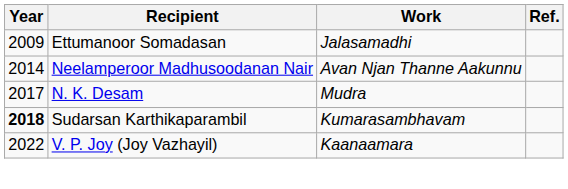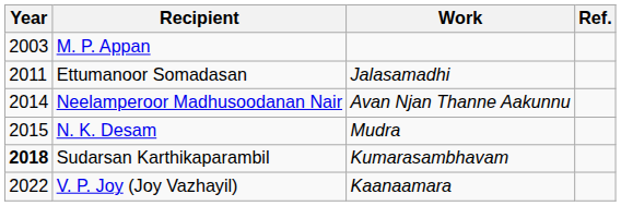 <table class="wikitable">
 <tr>
 <th>Year</th>
 <th>Recipient</th>
 <th>Work</th>
 <th>Ref.</th>
 </tr>
 <tr>
-<td>2009</td>
+<td>2003</td>
+<td><a href='#'>M. P. Appan</a></td>
+<td></td>
+<td></td>
+</tr>
+<tr>
+<td>2011</td>
 <td>Ettumanoor Somadasan</td>
 <td><em>Jalasamadhi</em></td>
 <td></td>
 </tr>
 <tr>
 <td>2014</td>
 <td><a href='#'>Neelamperoor Madhusoodanan Nair</a></td>
 <td><em>Avan Njan Thanne Aakunnu</em></td>
 <td></td>
 </tr>
 <tr>
-<td>2017</td>
+<td>2015</td>
 <td><a href='#'>N. K. Desam</a></td>
 <td><em>Mudra</em></td>
 <td></td>
 </tr>
 <tr>
 <td><strong>2018</strong></td>
 <td>Sudarsan Karthikaparambil</td>
 <td><em>Kumarasambhavam</em></td>
 <td></td>
 </tr>
 <tr>
 <td>2022</td>
 <td><a href='#'>V. P. Joy</a> (Joy Vazhayil)</td>
 <td><em>Kaanaamara</em></td>
 <td></td>
 </tr>
 </table>
